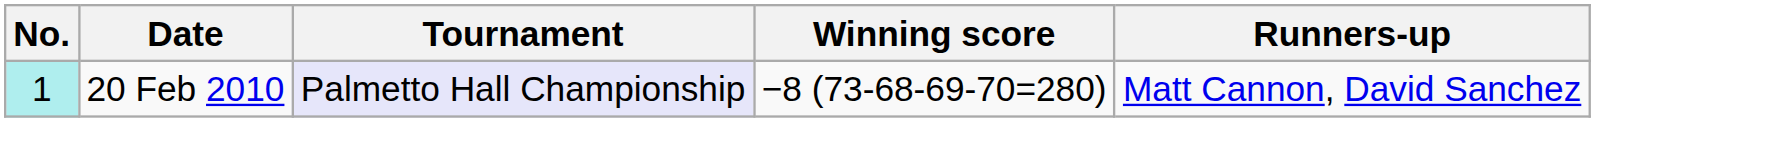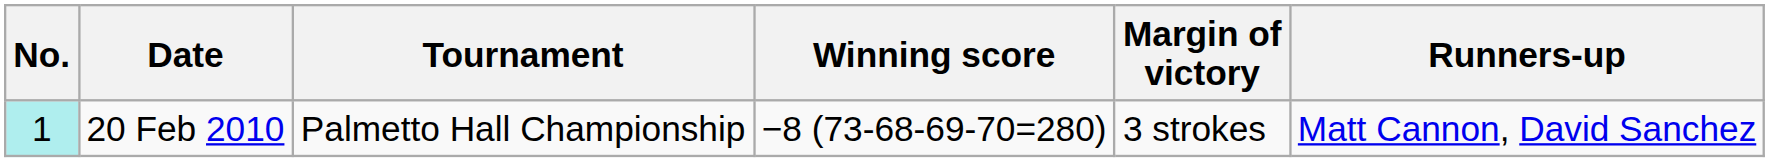 <table class="wikitable" style="font-size:95%;">
 <tr>
 <th>No.</th>
 <th>Date</th>
 <th>Tournament</th>
 <th>Winning score</th>
+<th>Margin of<br>victory</th>
 <th>Runners-up</th>
 </tr>
 <tr>
 <td align=center style="background: paleturquoise;">1</td>
 <td align=right>20 Feb <a href='#'>2010</a></td>
-<td style="background: lavender;">Palmetto Hall Championship</td>
+<td>Palmetto Hall Championship</td>
 <td>−8 (73-68-69-70=280)</td>
+<td>3 strokes</td>
 <td> <a href='#'>Matt Cannon</a>,  <a href='#'>David Sanchez</a></td>
 </tr>
 </table>
